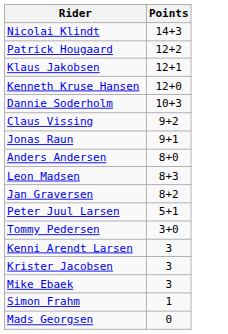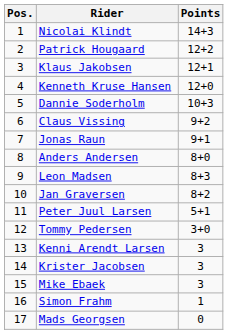 <table class=wikitable style="font-size:93%;">
 <tr>
+<th width=25px>Pos.</th>
 <th width=150px>Rider</th>
 <th width=40px>Points</th>
 </tr>
 <tr align=center>
+<td>1</td>
 <td align=left><a href='#'>Nicolai Klindt</a></td>
 <td>14+3</td>
 </tr>
 <tr align=center>
+<td>2</td>
 <td align=left><a href='#'>Patrick Hougaard</a></td>
 <td>12+2</td>
 </tr>
 <tr align=center>
+<td>3</td>
 <td align=left><a href='#'>Klaus Jakobsen</a></td>
 <td>12+1</td>
 </tr>
 <tr align=center>
+<td>4</td>
 <td align=left><a href='#'>Kenneth Kruse Hansen</a></td>
 <td>12+0</td>
 </tr>
 <tr align=center>
+<td>5</td>
 <td align=left><a href='#'>Dannie Soderholm</a></td>
 <td>10+3</td>
 </tr>
 <tr align=center>
+<td>6</td>
 <td align=left><a href='#'>Claus Vissing</a></td>
 <td>9+2</td>
 </tr>
 <tr align=center>
+<td>7</td>
 <td align=left><a href='#'>Jonas Raun</a></td>
 <td>9+1</td>
 </tr>
 <tr align=center>
+<td>8</td>
 <td align=left><a href='#'>Anders Andersen</a></td>
 <td>8+0</td>
 </tr>
 <tr align=center>
+<td>9</td>
 <td align=left><a href='#'>Leon Madsen</a></td>
 <td>8+3</td>
 </tr>
 <tr align=center>
+<td>10</td>
 <td align=left><a href='#'>Jan Graversen</a></td>
 <td>8+2</td>
 </tr>
 <tr align=center>
+<td>11</td>
 <td align=left><a href='#'>Peter Juul Larsen</a></td>
 <td>5+1</td>
 </tr>
 <tr align=center>
+<td>12</td>
 <td align=left><a href='#'>Tommy Pedersen</a></td>
 <td>3+0</td>
 </tr>
 <tr align=center>
+<td>13</td>
 <td align=left><a href='#'>Kenni Arendt Larsen</a></td>
 <td>3</td>
 </tr>
 <tr align=center>
+<td>14</td>
 <td align=left><a href='#'>Krister Jacobsen</a></td>
 <td>3</td>
 </tr>
 <tr align=center>
+<td>15</td>
 <td align=left><a href='#'>Mike Ebaek</a></td>
 <td>3</td>
 </tr>
 <tr align=center>
+<td>16</td>
 <td align=left><a href='#'>Simon Frahm</a></td>
 <td>1</td>
 </tr>
 <tr align=center>
+<td>17</td>
 <td align=left><a href='#'>Mads Georgsen</a></td>
 <td>0</td>
 </tr>
 </table>
